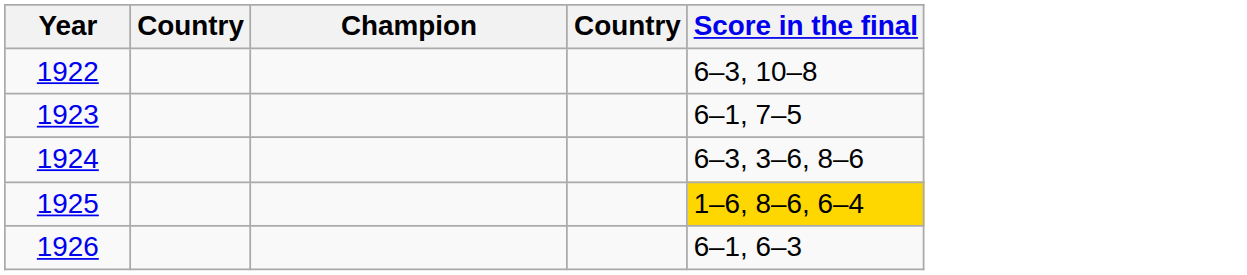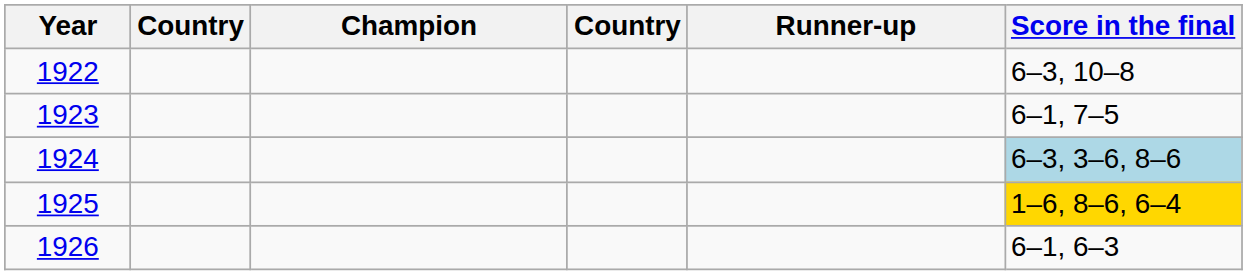 <table class="wikitable sortable">
 <tr>
 <th width=65>Year</th>
 <th>Country</th>
 <th width=175>Champion</th>
 <th>Country</th>
+<th width=175>Runner-up</th>
 <th class="unsortable"><a href='#'>Score in the final</a></th>
 </tr>
 <tr>
 <td align=center><a href='#'>1922</a></td>
+<td></td>
 <td></td>
 <td></td>
 <td></td>
 <td>6–3, 10–8</td>
 </tr>
 <tr>
 <td align=center><a href='#'>1923</a></td>
 <td></td>
 <td></td>
 <td></td>
+<td></td>
 <td>6–1, 7–5</td>
 </tr>
 <tr>
 <td align=center><a href='#'>1924</a></td>
 <td></td>
 <td></td>
 <td></td>
-<td>6–3, 3–6, 8–6</td>
+<td></td>
+<td style="background: lightblue;">6–3, 3–6, 8–6</td>
 </tr>
 <tr>
 <td align=center><a href='#'>1925</a></td>
+<td></td>
 <td></td>
 <td></td>
 <td></td>
 <td style="background: gold;">1–6, 8–6, 6–4</td>
 </tr>
 <tr>
 <td align=center><a href='#'>1926</a></td>
 <td></td>
 <td></td>
 <td></td>
+<td></td>
 <td>6–1, 6–3</td>
 </tr>
 </table>
